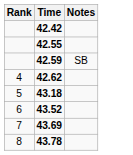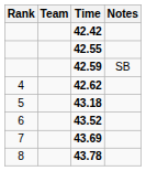 <table class="wikitable sortable" style="text-align:center">
 <tr>
 <th>Rank</th>
+<th>Team</th>
 <th>Time</th>
 <th>Notes</th>
 </tr>
 <tr>
+<td></td>
 <td></td>
 <td><strong>42.42</strong></td>
 <td></td>
 </tr>
 <tr>
 <td></td>
+<td></td>
 <td><strong>42.55</strong></td>
 <td></td>
 </tr>
 <tr>
+<td></td>
 <td></td>
 <td><strong>42.59</strong></td>
 <td>SB</td>
 </tr>
 <tr>
 <td>4</td>
+<td></td>
 <td><strong>42.62</strong></td>
 <td></td>
 </tr>
 <tr>
 <td>5</td>
+<td></td>
 <td><strong>43.18</strong></td>
 <td></td>
 </tr>
 <tr>
 <td>6</td>
+<td></td>
 <td><strong>43.52</strong></td>
 <td></td>
 </tr>
 <tr>
 <td>7</td>
+<td></td>
 <td><strong>43.69</strong></td>
 <td></td>
 </tr>
 <tr>
 <td>8</td>
+<td></td>
 <td><strong>43.78</strong></td>
 <td></td>
 </tr>
 </table>
